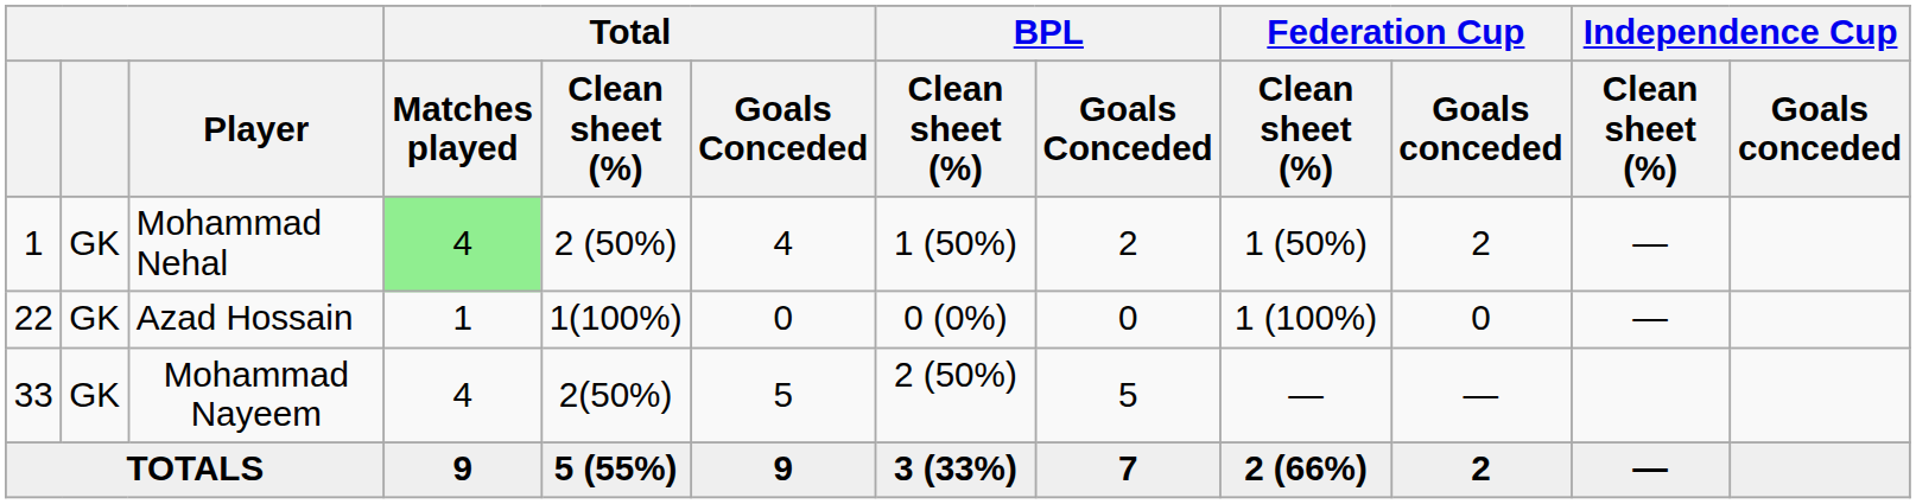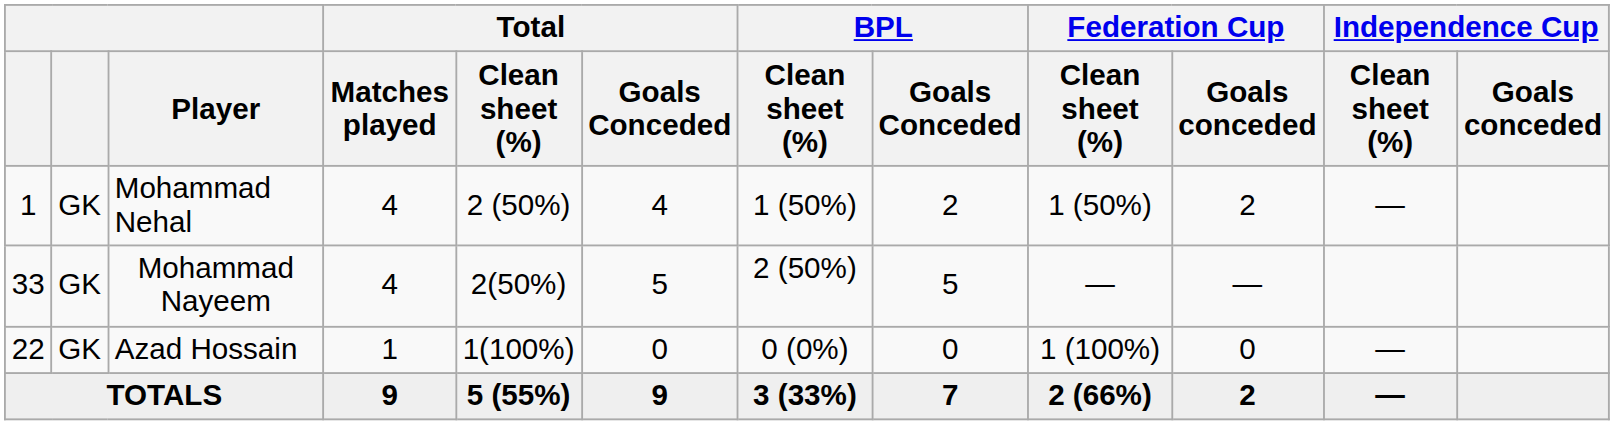 <table class="wikitable sortable" style="text-align:center">
 <tr>
 <th colspan="3"></th>
 <th colspan="3">Total</th>
 <th colspan="2"><a href='#'>BPL</a></th>
 <th colspan="2"><a href='#'>Federation Cup</a></th>
 <th colspan="2"><a href='#'>Independence Cup</a></th>
 </tr>
 <tr>
 <th width="10"></th>
 <th width="10"></th>
 <th width="150">Player</th>
 <th width="50">Matches played</th>
 <th width="50">Clean sheet (%)</th>
 <th>Goals Conceded</th>
 <th width="100">Clean sheet (%)</th>
 <th>Goals Conceded</th>
 <th width="100">Clean sheet (%)</th>
 <th>Goals conceded</th>
 <th width="100">Clean sheet (%)</th>
 <th>Goals conceded</th>
 </tr>
 <tr>
 <td>1</td>
 <td>GK</td>
 <td align="left"> Mohammad Nehal</td>
-<td style="background: lightgreen;">4</td>
+<td>4</td>
 <td>2 (50%)</td>
 <td>4</td>
 <td>1 (50%)</td>
 <td>2</td>
 <td>1 (50%)</td>
 <td>2</td>
-<td>—</td>
-<td></td>
-</tr>
-<tr>
-<td>22</td>
-<td>GK</td>
-<td align="left"> Azad Hossain</td>
-<td>1</td>
-<td>1(100%)</td>
-<td>0</td>
-<td>0 (0%)</td>
-<td>0</td>
-<td>1 (100%)</td>
-<td>0</td>
 <td>—</td>
 <td></td>
 </tr>
 <tr>
 <td>33</td>
 <td>GK</td>
 <td> Mohammad Nayeem</td>
 <td>4</td>
 <td>2(50%)</td>
 <td>5</td>
 <td>2 (50%)<br><br></td>
 <td>5</td>
 <td>—</td>
 <td>—</td>
 <td></td>
 <td></td>
 </tr>
+<tr>
+<td>22</td>
+<td>GK</td>
+<td align="left"> Azad Hossain</td>
+<td>1</td>
+<td>1(100%)</td>
+<td>0</td>
+<td>0 (0%)</td>
+<td>0</td>
+<td>1 (100%)</td>
+<td>0</td>
+<td>—</td>
+<td></td>
+</tr>
 <tr bgcolor="#EFEFEF">
 <td colspan="3"><strong>TOTALS</strong></td>
 <td><strong>9</strong></td>
 <td><strong>5 (55%)</strong></td>
 <td><strong>9</strong></td>
 <td><strong>3 (33%)</strong></td>
 <td><strong>7</strong></td>
 <td><strong>2 (66%)</strong></td>
 <td><strong>2</strong></td>
 <td><strong>—</strong></td>
 <td></td>
 </tr>
 </table>
